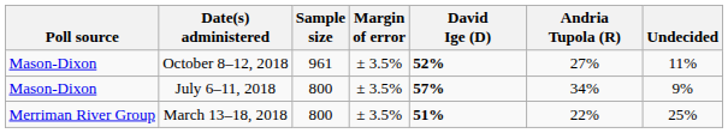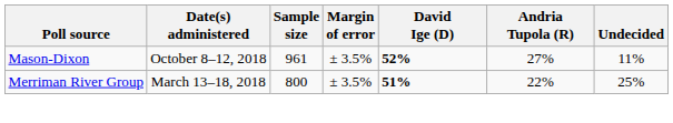 <table class="wikitable" style="font-size:90%">
 <tr valign=bottom>
 <th>Poll source</th>
 <th>Date(s)<br>administered</th>
 <th>Sample<br>size</th>
 <th>Margin<br>of error</th>
 <th style="width:100px;">David<br>Ige (D)</th>
 <th style="width:100px;">Andria<br>Tupola (R)</th>
 <th>Undecided</th>
 </tr>
 <tr>
 <td><a href='#'>Mason-Dixon</a></td>
 <td align=center>October 8–12, 2018</td>
 <td align=center>961</td>
 <td align=center>± 3.5%</td>
 <td><strong>52%</strong></td>
 <td align=center>27%</td>
 <td align=center>11%</td>
 </tr>
 <tr>
-<td><a href='#'>Mason-Dixon</a></td>
-<td align=center>July 6–11, 2018</td>
-<td align=center>800</td>
-<td align=center>± 3.5%</td>
-<td><strong>57%</strong></td>
-<td align=center>34%</td>
-<td align=center>9%</td>
-</tr>
-<tr>
 <td><a href='#'>Merriman River Group</a></td>
 <td align=center>March 13–18, 2018</td>
 <td align=center>800</td>
 <td align=center>± 3.5%</td>
 <td><strong>51%</strong></td>
 <td align=center>22%</td>
 <td align=center>25%</td>
 </tr>
 </table>
